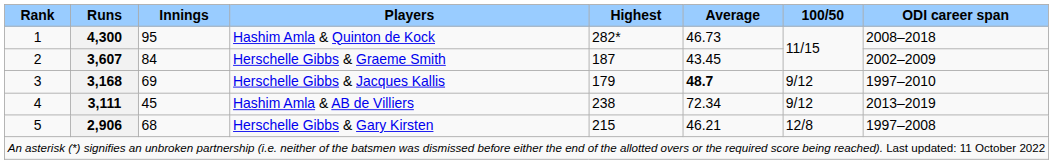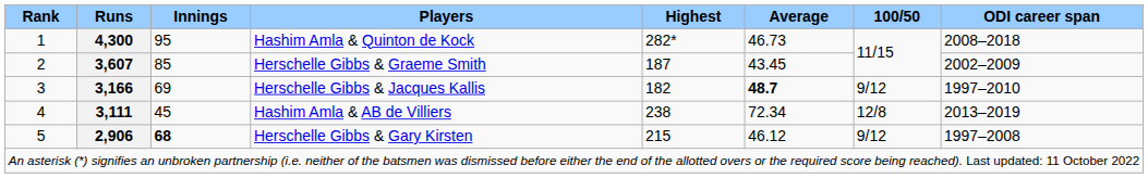 <table class="wikitable sortable" style="text-align:centre;">
 <tr style="background:#9cf;">
 <th style="background:#9cf;" scope="col">Rank</th>
 <th scope="col" style="background:#9cf;">Runs</th>
 <th scope="col" style="background:#9cf;">Innings</th>
 <th scope="col" style="background:#9cf;">Players</th>
 <th scope="col" style="background:#9cf;">Highest</th>
 <th scope="col" style="background:#9cf;">Average</th>
 <th scope="col" style="background:#9cf;">100/50</th>
 <th scope="col" style="background:#9cf;">ODI career span</th>
 </tr>
 <tr>
 <td align=center>1</td>
 <th scope="row">4,300</th>
 <td>95</td>
 <td><a href='#'>Hashim Amla</a> & <a href='#'>Quinton de Kock</a></td>
 <td>282*</td>
 <td>46.73</td>
 <td rowspan=2>11/15</td>
 <td>2008–2018</td>
 </tr>
 <tr>
 <td align=center>2</td>
 <th scope="row">3,607</th>
-<td>84</td>
+<td>85</td>
 <td><a href='#'>Herschelle Gibbs</a> & <a href='#'>Graeme Smith</a></td>
 <td>187</td>
 <td>43.45</td>
 <td>2002–2009</td>
 </tr>
 <tr>
 <td align=center>3</td>
-<th scope="row">3,168</th>
+<th scope="row">3,166</th>
 <td>69</td>
 <td><a href='#'>Herschelle Gibbs</a> & <a href='#'>Jacques Kallis</a></td>
-<td>179</td>
+<td>182</td>
 <td><strong>48.7</strong></td>
 <td>9/12</td>
 <td>1997–2010</td>
 </tr>
 <tr>
 <td align=center>4</td>
 <th scope-"row">3,111</th>
 <td>45</td>
 <td><a href='#'>Hashim Amla</a> & <a href='#'>AB de Villiers</a></td>
 <td>238</td>
 <td>72.34</td>
-<td>9/12</td>
+<td>12/8</td>
 <td>2013–2019</td>
 </tr>
 <tr>
 <td align=center>5</td>
 <th scope="row">2,906</th>
-<td>68</td>
+<td><strong>68</strong></td>
 <td><a href='#'>Herschelle Gibbs</a> & <a href='#'>Gary Kirsten</a></td>
 <td>215</td>
-<td>46.21</td>
-<td>12/8</td>
+<td>46.12</td>
+<td>9/12</td>
 <td>1997–2008</td>
 </tr>
 <tr class="sortbottom">
 <td scope="row" colspan=9><small> <em>An asterisk (*) signifies an unbroken partnership (i.e. neither of the batsmen was dismissed before either the end of the allotted overs or the required score being reached).</em> Last updated: 11 October 2022</small></td>
 </tr>
 </table>
